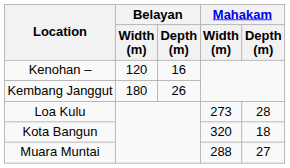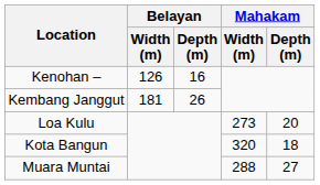 <table class="wikitable" style="text-align:center;">
 <tr>
 <th rowspan="2">Location</th>
 <th colspan="2">Belayan</th>
 <th colspan="2"><a href='#'>Mahakam</a></th>
 </tr>
 <tr>
 <th>Width<br>(m)</th>
 <th>Depth<br>(m)</th>
 <th>Width<br>(m)</th>
 <th>Depth<br>(m)</th>
 </tr>
 <tr>
 <td>Kenohan –</td>
-<td>120</td>
+<td>126</td>
 <td>16</td>
 <td colspan="2" rowspan="2"></td>
 </tr>
 <tr>
 <td>Kembang Janggut </td>
-<td>180</td>
+<td>181</td>
 <td>26</td>
 </tr>
 <tr>
 <td>Loa Kulu </td>
 <td colspan="2" rowspan="3"></td>
 <td>273</td>
-<td>28</td>
+<td>20</td>
 </tr>
 <tr>
 <td>Kota Bangun </td>
 <td>320</td>
 <td>18</td>
 </tr>
 <tr>
 <td>Muara Muntai </td>
 <td>288</td>
 <td>27</td>
 </tr>
 </table>
